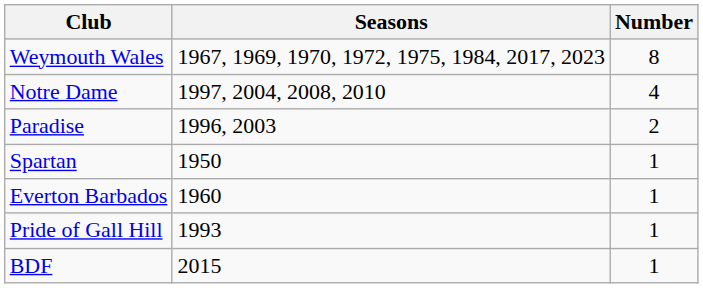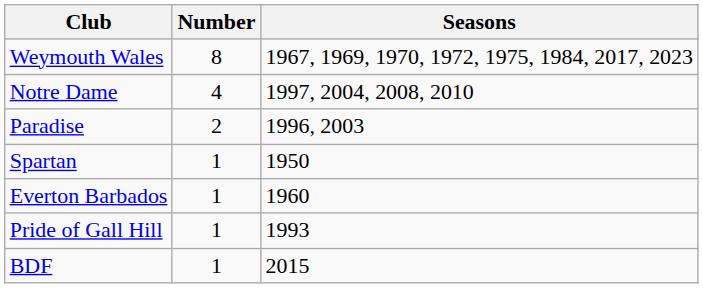 <table class="wikitable sortable">
 <tr>
 <th>Club</th>
+<th>Number</th>
 <th>Seasons</th>
-<th>Number</th>
 </tr>
 <tr>
 <td><a href='#'>Weymouth Wales</a></td>
+<td style="text-align:center">8</td>
 <td>1967, 1969, 1970, 1972, 1975, 1984, 2017, 2023</td>
-<td style="text-align:center">8</td>
 </tr>
 <tr>
 <td><a href='#'>Notre Dame</a></td>
+<td style="text-align:center">4</td>
 <td>1997, 2004, 2008, 2010</td>
-<td style="text-align:center">4</td>
 </tr>
 <tr>
 <td><a href='#'>Paradise</a></td>
+<td style="text-align:center">2</td>
 <td>1996, 2003</td>
-<td style="text-align:center">2</td>
 </tr>
 <tr>
 <td><a href='#'>Spartan</a></td>
+<td style="text-align:center">1</td>
 <td>1950</td>
-<td style="text-align:center">1</td>
 </tr>
 <tr>
 <td><a href='#'>Everton Barbados</a></td>
+<td style="text-align:center">1</td>
 <td>1960</td>
-<td style="text-align:center">1</td>
 </tr>
 <tr>
 <td><a href='#'>Pride of Gall Hill</a></td>
+<td style="text-align:center">1</td>
 <td>1993</td>
-<td style="text-align:center">1</td>
 </tr>
 <tr>
 <td><a href='#'>BDF</a></td>
+<td style="text-align:center">1</td>
 <td>2015</td>
-<td style="text-align:center">1</td>
 </tr>
 </table>
